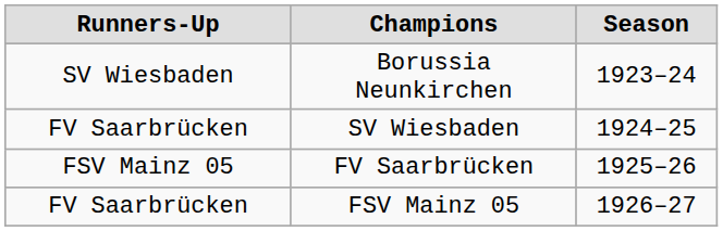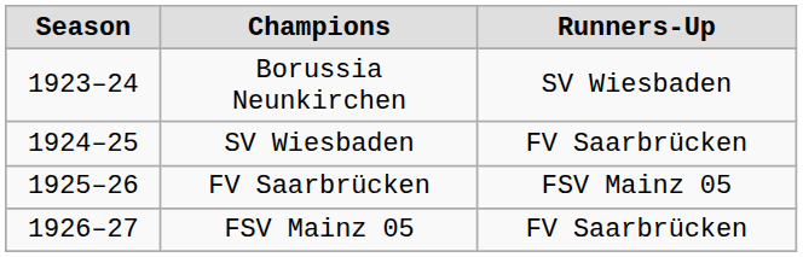 <table class="wikitable">
 <tr align="center" style="background:#dfdfdf">
+<td width="70"><strong>Season</strong></td>
+<td width="150"><strong>Champions</strong></td>
 <td width="150"><strong>Runners-Up</strong></td>
-<td width="150"><strong>Champions</strong></td>
-<td width="70"><strong>Season</strong></td>
 </tr>
 <tr align="center">
+<td>1923–24</td>
+<td>Borussia Neunkirchen</td>
 <td>SV Wiesbaden</td>
-<td>Borussia Neunkirchen</td>
-<td>1923–24</td>
 </tr>
 <tr align="center">
+<td>1924–25</td>
+<td>SV Wiesbaden</td>
 <td>FV Saarbrücken</td>
-<td>SV Wiesbaden</td>
-<td>1924–25</td>
 </tr>
 <tr align="center">
+<td>1925–26</td>
+<td>FV Saarbrücken</td>
+<td>FSV Mainz 05</td>
+</tr>
+<tr align="center">
+<td>1926–27</td>
 <td>FSV Mainz 05</td>
 <td>FV Saarbrücken</td>
-<td>1925–26</td>
-</tr>
-<tr align="center">
-<td>FV Saarbrücken</td>
-<td>FSV Mainz 05</td>
-<td>1926–27</td>
 </tr>
 </table>
